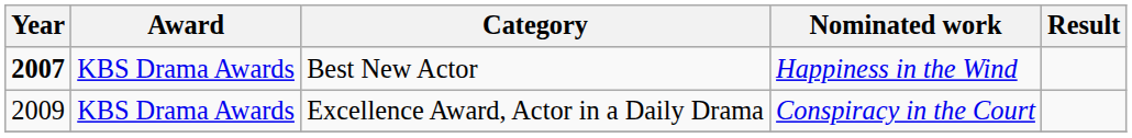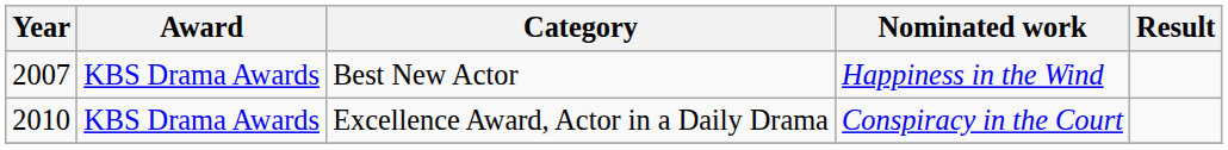 <table class="wikitable">
 <tr>
 <th>Year</th>
 <th>Award</th>
 <th>Category</th>
 <th>Nominated work</th>
 <th>Result</th>
 </tr>
 <tr>
-<td><strong>2007</strong></td>
+<td>2007</td>
 <td><a href='#'>KBS Drama Awards</a></td>
 <td>Best New Actor</td>
 <td><em><a href='#'>Happiness in the Wind</a></em></td>
 <td></td>
 </tr>
 <tr>
-<td>2009</td>
+<td>2010</td>
 <td><a href='#'>KBS Drama Awards</a></td>
 <td>Excellence Award, Actor in a Daily Drama</td>
 <td><em><a href='#'>Conspiracy in the Court</a></em></td>
 <td></td>
 </tr>
 <tr>
 </tr>
 </table>
